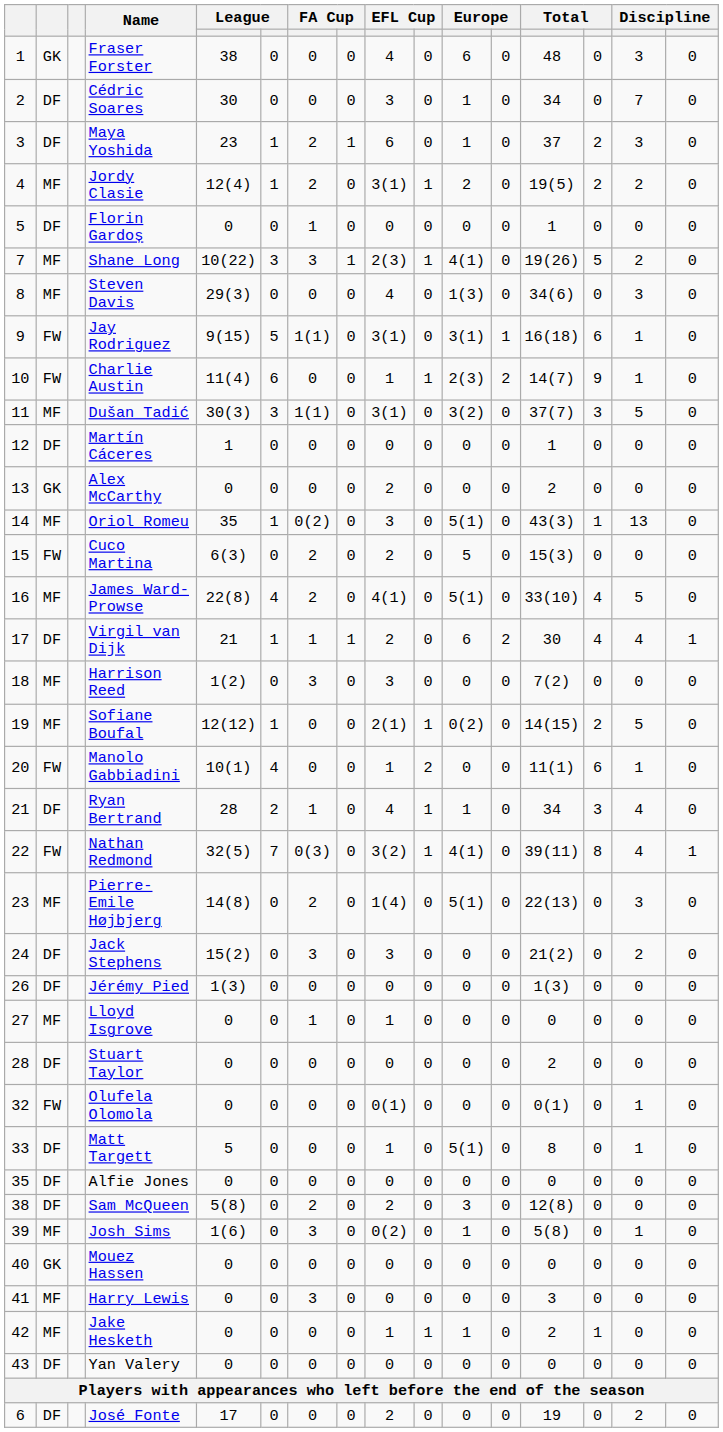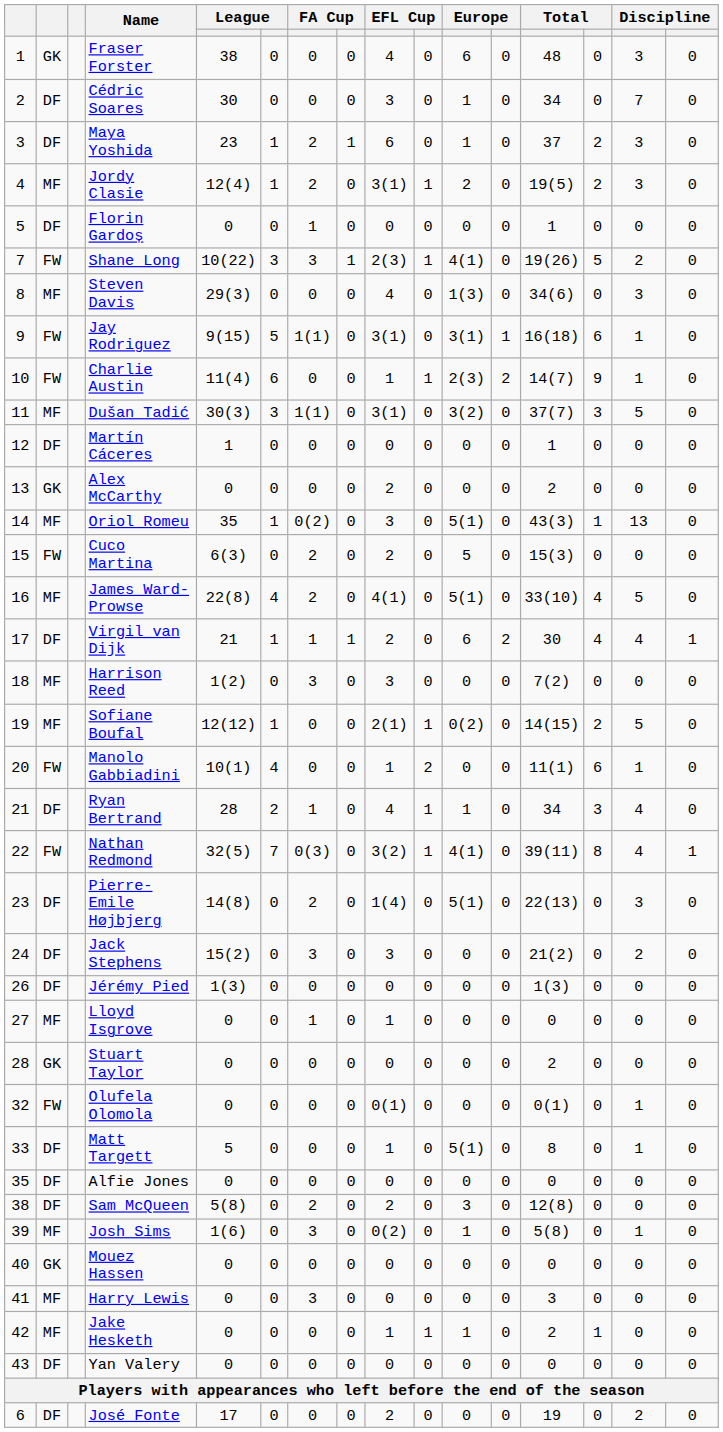 <table class="wikitable plainrowheaders" style="text-align:center;">
 <tr>
 <th scope="col" rowspan="2" style="width:3em;"></th>
 <th scope="col" rowspan="2" style="width:3em;"></th>
 <th scope="col" rowspan="2" style="width:3em;"></th>
 <th scope="col" rowspan="2" style="width:10em;">Name</th>
 <th scope="col" colspan="2">League</th>
 <th scope="col" colspan="2">FA Cup</th>
 <th scope="col" colspan="2">EFL Cup</th>
 <th scope="col" colspan="2">Europe</th>
 <th scope="col" colspan="2">Total</th>
 <th scope="col" colspan="2">Discipline</th>
 </tr>
 <tr>
 <th scope="col" style="width:4em;"></th>
 <th scope="col" style="width:4em;"></th>
 <th scope="col" style="width:4em;"></th>
 <th scope="col" style="width:4em;"></th>
 <th scope="col" style="width:4em;"></th>
 <th scope="col" style="width:4em;"></th>
 <th scope="col" style="width:4em;"></th>
 <th scope="col" style="width:4em;"></th>
 <th scope="col" style="width:4em;"></th>
 <th scope="col" style="width:4em;"></th>
 <th scope="col" style="width:4em;"></th>
 <th scope="col" style="width:4em;"></th>
 </tr>
 <tr>
 <td>1</td>
 <td>GK</td>
 <td></td>
 <td align="left"><a href='#'>Fraser Forster</a></td>
 <td>38</td>
 <td>0</td>
 <td>0</td>
 <td>0</td>
 <td>4</td>
 <td>0</td>
 <td>6</td>
 <td>0</td>
 <td>48</td>
 <td>0</td>
 <td>3</td>
 <td>0</td>
 </tr>
 <tr>
 <td>2</td>
 <td>DF</td>
 <td></td>
 <td align="left"><a href='#'>Cédric Soares</a></td>
 <td>30</td>
 <td>0</td>
 <td>0</td>
 <td>0</td>
 <td>3</td>
 <td>0</td>
 <td>1</td>
 <td>0</td>
 <td>34</td>
 <td>0</td>
 <td>7</td>
 <td>0</td>
 </tr>
 <tr>
 <td>3</td>
 <td>DF</td>
 <td></td>
 <td align="left"><a href='#'>Maya Yoshida</a></td>
 <td>23</td>
 <td>1</td>
 <td>2</td>
 <td>1</td>
 <td>6</td>
 <td>0</td>
 <td>1</td>
 <td>0</td>
 <td>37</td>
 <td>2</td>
 <td>3</td>
 <td>0</td>
 </tr>
 <tr>
 <td>4</td>
 <td>MF</td>
 <td></td>
 <td align="left"><a href='#'>Jordy Clasie</a></td>
 <td>12(4)</td>
 <td>1</td>
 <td>2</td>
 <td>0</td>
 <td>3(1)</td>
 <td>1</td>
 <td>2</td>
 <td>0</td>
 <td>19(5)</td>
 <td>2</td>
-<td>2</td>
+<td>3</td>
 <td>0</td>
 </tr>
 <tr>
 <td>5</td>
 <td>DF</td>
 <td></td>
 <td align="left"><a href='#'>Florin Gardoș</a></td>
 <td>0</td>
 <td>0</td>
 <td>1</td>
 <td>0</td>
 <td>0</td>
 <td>0</td>
 <td>0</td>
 <td>0</td>
 <td>1</td>
 <td>0</td>
 <td>0</td>
 <td>0</td>
 </tr>
 <tr>
 <td>7</td>
-<td>MF</td>
+<td>FW</td>
 <td></td>
 <td align="left"><a href='#'>Shane Long</a></td>
 <td>10(22)</td>
 <td>3</td>
 <td>3</td>
 <td>1</td>
 <td>2(3)</td>
 <td>1</td>
 <td>4(1)</td>
 <td>0</td>
 <td>19(26)</td>
 <td>5</td>
 <td>2</td>
 <td>0</td>
 </tr>
 <tr>
 <td>8</td>
 <td>MF</td>
 <td></td>
 <td align="left"><a href='#'>Steven Davis</a></td>
 <td>29(3)</td>
 <td>0</td>
 <td>0</td>
 <td>0</td>
 <td>4</td>
 <td>0</td>
 <td>1(3)</td>
 <td>0</td>
 <td>34(6)</td>
 <td>0</td>
 <td>3</td>
 <td>0</td>
 </tr>
 <tr>
 <td>9</td>
 <td>FW</td>
 <td></td>
 <td align="left"><a href='#'>Jay Rodriguez</a></td>
 <td>9(15)</td>
 <td>5</td>
 <td>1(1)</td>
 <td>0</td>
 <td>3(1)</td>
 <td>0</td>
 <td>3(1)</td>
 <td>1</td>
 <td>16(18)</td>
 <td>6</td>
 <td>1</td>
 <td>0</td>
 </tr>
 <tr>
 <td>10</td>
 <td>FW</td>
 <td></td>
 <td align="left"><a href='#'>Charlie Austin</a></td>
 <td>11(4)</td>
 <td>6</td>
 <td>0</td>
 <td>0</td>
 <td>1</td>
 <td>1</td>
 <td>2(3)</td>
 <td>2</td>
 <td>14(7)</td>
 <td>9</td>
 <td>1</td>
 <td>0</td>
 </tr>
 <tr>
 <td>11</td>
 <td>MF</td>
 <td></td>
 <td align="left"><a href='#'>Dušan Tadić</a></td>
 <td>30(3)</td>
 <td>3</td>
 <td>1(1)</td>
 <td>0</td>
 <td>3(1)</td>
 <td>0</td>
 <td>3(2)</td>
 <td>0</td>
 <td>37(7)</td>
 <td>3</td>
 <td>5</td>
 <td>0</td>
 </tr>
 <tr>
 <td>12</td>
 <td>DF</td>
 <td></td>
 <td align="left"><a href='#'>Martín Cáceres</a></td>
 <td>1</td>
 <td>0</td>
 <td>0</td>
 <td>0</td>
 <td>0</td>
 <td>0</td>
 <td>0</td>
 <td>0</td>
 <td>1</td>
 <td>0</td>
 <td>0</td>
 <td>0</td>
 </tr>
 <tr>
 <td>13</td>
 <td>GK</td>
 <td></td>
 <td align="left"><a href='#'>Alex McCarthy</a></td>
 <td>0</td>
 <td>0</td>
 <td>0</td>
 <td>0</td>
 <td>2</td>
 <td>0</td>
 <td>0</td>
 <td>0</td>
 <td>2</td>
 <td>0</td>
 <td>0</td>
 <td>0</td>
 </tr>
 <tr>
 <td>14</td>
 <td>MF</td>
 <td></td>
 <td align="left"><a href='#'>Oriol Romeu</a></td>
 <td>35</td>
 <td>1</td>
 <td>0(2)</td>
 <td>0</td>
 <td>3</td>
 <td>0</td>
 <td>5(1)</td>
 <td>0</td>
 <td>43(3)</td>
 <td>1</td>
 <td>13</td>
 <td>0</td>
 </tr>
 <tr>
 <td>15</td>
 <td>FW</td>
 <td></td>
 <td align="left"><a href='#'>Cuco Martina</a></td>
 <td>6(3)</td>
 <td>0</td>
 <td>2</td>
 <td>0</td>
 <td>2</td>
 <td>0</td>
 <td>5</td>
 <td>0</td>
 <td>15(3)</td>
 <td>0</td>
 <td>0</td>
 <td>0</td>
 </tr>
 <tr>
 <td>16</td>
 <td>MF</td>
 <td></td>
 <td align="left"><a href='#'>James Ward-Prowse</a></td>
 <td>22(8)</td>
 <td>4</td>
 <td>2</td>
 <td>0</td>
 <td>4(1)</td>
 <td>0</td>
 <td>5(1)</td>
 <td>0</td>
 <td>33(10)</td>
 <td>4</td>
 <td>5</td>
 <td>0</td>
 </tr>
 <tr>
 <td>17</td>
 <td>DF</td>
 <td></td>
 <td align="left"><a href='#'>Virgil van Dijk</a></td>
 <td>21</td>
 <td>1</td>
 <td>1</td>
 <td>1</td>
 <td>2</td>
 <td>0</td>
 <td>6</td>
 <td>2</td>
 <td>30</td>
 <td>4</td>
 <td>4</td>
 <td>1</td>
 </tr>
 <tr>
 <td>18</td>
 <td>MF</td>
 <td></td>
 <td align="left"><a href='#'>Harrison Reed</a></td>
 <td>1(2)</td>
 <td>0</td>
 <td>3</td>
 <td>0</td>
 <td>3</td>
 <td>0</td>
 <td>0</td>
 <td>0</td>
 <td>7(2)</td>
 <td>0</td>
 <td>0</td>
 <td>0</td>
 </tr>
 <tr>
 <td>19</td>
 <td>MF</td>
 <td></td>
 <td align="left"><a href='#'>Sofiane Boufal</a></td>
 <td>12(12)</td>
 <td>1</td>
 <td>0</td>
 <td>0</td>
 <td>2(1)</td>
 <td>1</td>
 <td>0(2)</td>
 <td>0</td>
 <td>14(15)</td>
 <td>2</td>
 <td>5</td>
 <td>0</td>
 </tr>
 <tr>
 <td>20</td>
 <td>FW</td>
 <td></td>
 <td align="left"><a href='#'>Manolo Gabbiadini</a></td>
 <td>10(1)</td>
 <td>4</td>
 <td>0</td>
 <td>0</td>
 <td>1</td>
 <td>2</td>
 <td>0</td>
 <td>0</td>
 <td>11(1)</td>
 <td>6</td>
 <td>1</td>
 <td>0</td>
 </tr>
 <tr>
 <td>21</td>
 <td>DF</td>
 <td></td>
 <td align="left"><a href='#'>Ryan Bertrand</a></td>
 <td>28</td>
 <td>2</td>
 <td>1</td>
 <td>0</td>
 <td>4</td>
 <td>1</td>
 <td>1</td>
 <td>0</td>
 <td>34</td>
 <td>3</td>
 <td>4</td>
 <td>0</td>
 </tr>
 <tr>
 <td>22</td>
 <td>FW</td>
 <td></td>
 <td align="left"><a href='#'>Nathan Redmond</a></td>
 <td>32(5)</td>
 <td>7</td>
 <td>0(3)</td>
 <td>0</td>
 <td>3(2)</td>
 <td>1</td>
 <td>4(1)</td>
 <td>0</td>
 <td>39(11)</td>
 <td>8</td>
 <td>4</td>
 <td>1</td>
 </tr>
 <tr>
 <td>23</td>
-<td>MF</td>
+<td>DF</td>
 <td></td>
 <td align="left"><a href='#'>Pierre-Emile Højbjerg</a></td>
 <td>14(8)</td>
 <td>0</td>
 <td>2</td>
 <td>0</td>
 <td>1(4)</td>
 <td>0</td>
 <td>5(1)</td>
 <td>0</td>
 <td>22(13)</td>
 <td>0</td>
 <td>3</td>
 <td>0</td>
 </tr>
 <tr>
 <td>24</td>
 <td>DF</td>
 <td></td>
 <td align="left"><a href='#'>Jack Stephens</a></td>
 <td>15(2)</td>
 <td>0</td>
 <td>3</td>
 <td>0</td>
 <td>3</td>
 <td>0</td>
 <td>0</td>
 <td>0</td>
 <td>21(2)</td>
 <td>0</td>
 <td>2</td>
 <td>0</td>
 </tr>
 <tr>
 <td>26</td>
 <td>DF</td>
 <td></td>
 <td align="left"><a href='#'>Jérémy Pied</a></td>
 <td>1(3)</td>
 <td>0</td>
 <td>0</td>
 <td>0</td>
 <td>0</td>
 <td>0</td>
 <td>0</td>
 <td>0</td>
 <td>1(3)</td>
 <td>0</td>
 <td>0</td>
 <td>0</td>
 </tr>
 <tr>
 <td>27</td>
 <td>MF</td>
 <td></td>
 <td align="left"><a href='#'>Lloyd Isgrove</a></td>
 <td>0</td>
 <td>0</td>
 <td>1</td>
 <td>0</td>
 <td>1</td>
 <td>0</td>
 <td>0</td>
 <td>0</td>
 <td>0</td>
 <td>0</td>
 <td>0</td>
 <td>0</td>
 </tr>
 <tr>
 <td>28</td>
-<td>DF</td>
+<td>GK</td>
 <td></td>
 <td align="left"><a href='#'>Stuart Taylor</a></td>
 <td>0</td>
 <td>0</td>
 <td>0</td>
 <td>0</td>
 <td>0</td>
 <td>0</td>
 <td>0</td>
 <td>0</td>
 <td>2</td>
 <td>0</td>
 <td>0</td>
 <td>0</td>
 </tr>
 <tr>
 <td>32</td>
 <td>FW</td>
 <td></td>
 <td align="left"><a href='#'>Olufela Olomola</a></td>
 <td>0</td>
 <td>0</td>
 <td>0</td>
 <td>0</td>
 <td>0(1)</td>
 <td>0</td>
 <td>0</td>
 <td>0</td>
 <td>0(1)</td>
 <td>0</td>
 <td>1</td>
 <td>0</td>
 </tr>
 <tr>
 <td>33</td>
 <td>DF</td>
 <td></td>
 <td align="left"><a href='#'>Matt Targett</a></td>
 <td>5</td>
 <td>0</td>
 <td>0</td>
 <td>0</td>
 <td>1</td>
 <td>0</td>
 <td>5(1)</td>
 <td>0</td>
 <td>8</td>
 <td>0</td>
 <td>1</td>
 <td>0</td>
 </tr>
 <tr>
 <td>35</td>
 <td>DF</td>
 <td></td>
 <td align="left">Alfie Jones</td>
 <td>0</td>
 <td>0</td>
 <td>0</td>
 <td>0</td>
 <td>0</td>
 <td>0</td>
 <td>0</td>
 <td>0</td>
 <td>0</td>
 <td>0</td>
 <td>0</td>
 <td>0</td>
 </tr>
 <tr>
 <td>38</td>
 <td>DF</td>
 <td></td>
 <td align="left"><a href='#'>Sam McQueen</a></td>
 <td>5(8)</td>
 <td>0</td>
 <td>2</td>
 <td>0</td>
 <td>2</td>
 <td>0</td>
 <td>3</td>
 <td>0</td>
 <td>12(8)</td>
 <td>0</td>
 <td>0</td>
 <td>0</td>
 </tr>
 <tr>
 <td>39</td>
 <td>MF</td>
 <td></td>
 <td align="left"><a href='#'>Josh Sims</a></td>
 <td>1(6)</td>
 <td>0</td>
 <td>3</td>
 <td>0</td>
 <td>0(2)</td>
 <td>0</td>
 <td>1</td>
 <td>0</td>
 <td>5(8)</td>
 <td>0</td>
 <td>1</td>
 <td>0</td>
 </tr>
 <tr>
 <td>40</td>
 <td>GK</td>
 <td></td>
 <td align="left"><a href='#'>Mouez Hassen</a></td>
 <td>0</td>
 <td>0</td>
 <td>0</td>
 <td>0</td>
 <td>0</td>
 <td>0</td>
 <td>0</td>
 <td>0</td>
 <td>0</td>
 <td>0</td>
 <td>0</td>
 <td>0</td>
 </tr>
 <tr>
 <td>41</td>
 <td>MF</td>
 <td></td>
 <td align="left"><a href='#'>Harry Lewis</a></td>
 <td>0</td>
 <td>0</td>
 <td>3</td>
 <td>0</td>
 <td>0</td>
 <td>0</td>
 <td>0</td>
 <td>0</td>
 <td>3</td>
 <td>0</td>
 <td>0</td>
 <td>0</td>
 </tr>
 <tr>
 <td>42</td>
 <td>MF</td>
 <td></td>
 <td align="left"><a href='#'>Jake Hesketh</a></td>
 <td>0</td>
 <td>0</td>
 <td>0</td>
 <td>0</td>
 <td>1</td>
 <td>1</td>
 <td>1</td>
 <td>0</td>
 <td>2</td>
 <td>1</td>
 <td>0</td>
 <td>0</td>
 </tr>
 <tr>
 <td>43</td>
 <td>DF</td>
 <td></td>
 <td align="left">Yan Valery</td>
 <td>0</td>
 <td>0</td>
 <td>0</td>
 <td>0</td>
 <td>0</td>
 <td>0</td>
 <td>0</td>
 <td>0</td>
 <td>0</td>
 <td>0</td>
 <td>0</td>
 <td>0</td>
 </tr>
 <tr>
 <th scope="col" colspan="16">Players with appearances who left before the end of the season</th>
 </tr>
 <tr>
 <td>6</td>
 <td>DF</td>
 <td></td>
 <td align="left"><a href='#'>José Fonte</a></td>
 <td>17</td>
 <td>0</td>
 <td>0</td>
 <td>0</td>
 <td>2</td>
 <td>0</td>
 <td>0</td>
 <td>0</td>
 <td>19</td>
 <td>0</td>
 <td>2</td>
 <td>0</td>
 </tr>
 </table>
